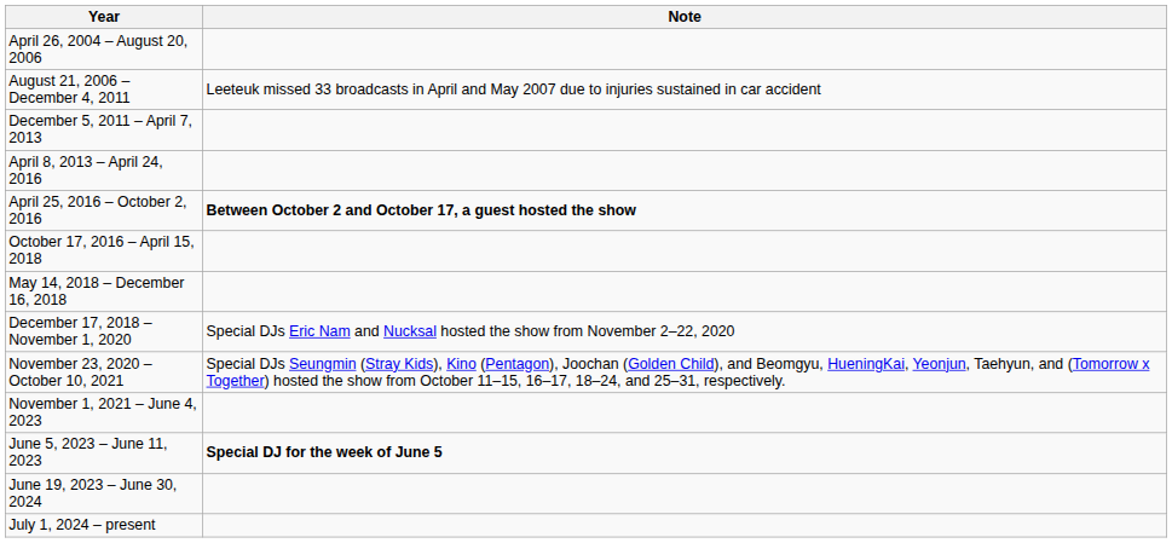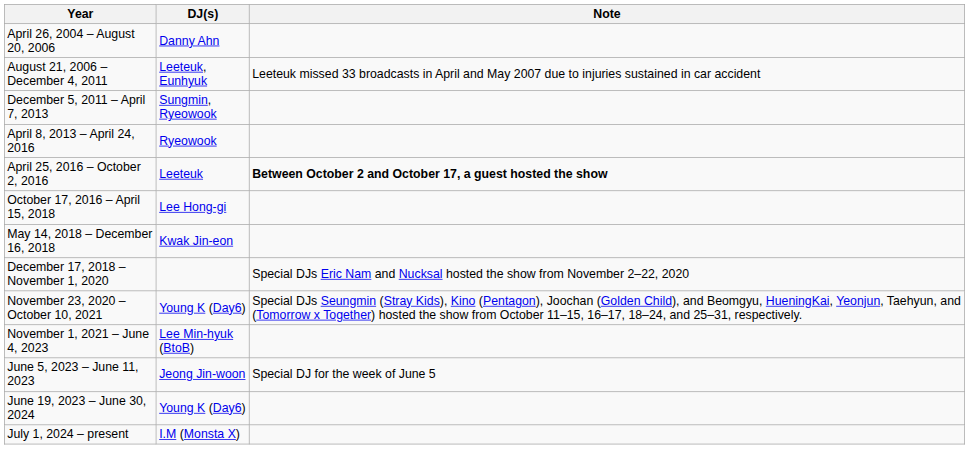 <table class="wikitable">
 <tr>
 <th>Year</th>
+<th>DJ(s)</th>
 <th>Note</th>
 </tr>
 <tr>
 <td>April 26, 2004 – August 20, 2006</td>
+<td><a href='#'>Danny Ahn</a></td>
 <td></td>
 </tr>
 <tr>
 <td>August 21, 2006 –  December 4, 2011</td>
+<td><a href='#'>Leeteuk</a>, <a href='#'>Eunhyuk</a></td>
 <td>Leeteuk missed 33 broadcasts in April and May 2007 due to injuries sustained in car accident</td>
 </tr>
 <tr>
 <td>December 5, 2011 – April 7, 2013</td>
+<td><a href='#'>Sungmin</a>, <a href='#'>Ryeowook</a></td>
 <td></td>
 </tr>
 <tr>
 <td>April 8, 2013 – April 24, 2016</td>
+<td><a href='#'>Ryeowook</a></td>
 <td></td>
 </tr>
 <tr>
 <td>April 25, 2016 – October 2, 2016</td>
+<td><a href='#'>Leeteuk</a></td>
 <td><strong>Between October 2 and October 17, a guest hosted the show</strong></td>
 </tr>
 <tr>
 <td>October 17, 2016 – April 15, 2018</td>
+<td><a href='#'>Lee Hong-gi</a></td>
 <td></td>
 </tr>
 <tr>
 <td>May 14, 2018 – December 16, 2018</td>
+<td><a href='#'>Kwak Jin-eon</a></td>
 <td></td>
 </tr>
 <tr>
 <td>December 17, 2018 – November 1, 2020</td>
+<td></td>
 <td>Special DJs <a href='#'>Eric Nam</a> and <a href='#'>Nucksal</a> hosted the show from November 2–22, 2020</td>
 </tr>
 <tr>
 <td>November 23, 2020 – October 10, 2021</td>
+<td><a href='#'>Young K</a> (<a href='#'>Day6</a>)</td>
 <td>Special DJs <a href='#'>Seungmin</a> (<a href='#'>Stray Kids</a>), <a href='#'>Kino</a> (<a href='#'>Pentagon</a>), Joochan (<a href='#'>Golden Child</a>), and Beomgyu, <a href='#'>HueningKai</a>, <a href='#'>Yeonjun</a>, Taehyun, and  (<a href='#'>Tomorrow x Together</a>) hosted the show from October 11–15, 16–17, 18–24, and 25–31, respectively.</td>
 </tr>
 <tr>
 <td>November 1, 2021 – June 4, 2023</td>
+<td><a href='#'>Lee Min-hyuk</a> (<a href='#'>BtoB</a>)</td>
 <td></td>
 </tr>
 <tr>
 <td>June 5, 2023 – June 11, 2023</td>
-<td><strong>Special DJ for the week of June 5</strong></td>
+<td><a href='#'>Jeong Jin-woon</a></td>
+<td>Special DJ for the week of June 5</td>
 </tr>
 <tr>
 <td>June 19, 2023 – June 30, 2024</td>
+<td><a href='#'>Young K</a> (<a href='#'>Day6</a>)</td>
 <td></td>
 </tr>
 <tr>
 <td>July 1, 2024 – present</td>
+<td><a href='#'>I.M</a> (<a href='#'>Monsta X</a>)</td>
 <td></td>
 </tr>
 </table>
